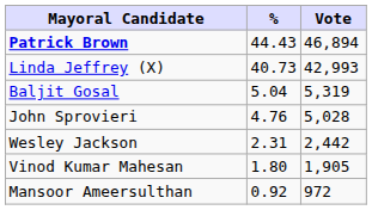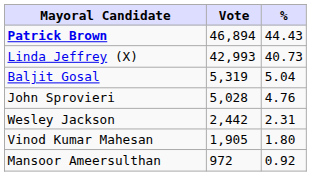 <table class="wikitable">
 <tr>
 <th style="background:#ddf; width:200px;">Mayoral Candidate</th>
+<th style="background:#ddf; width:50px;">Vote</th>
 <th style="background:#ddf; width:30px;">%</th>
-<th style="background:#ddf; width:50px;">Vote</th>
 </tr>
 <tr>
 <td><strong><a href='#'>Patrick Brown</a></strong></td>
+<td>46,894</td>
 <td>44.43</td>
-<td>46,894</td>
 </tr>
 <tr>
 <td><a href='#'>Linda Jeffrey</a> (X)</td>
+<td>42,993</td>
 <td>40.73</td>
-<td>42,993</td>
 </tr>
 <tr>
 <td><a href='#'>Baljit Gosal</a></td>
+<td>5,319</td>
 <td>5.04</td>
-<td>5,319</td>
 </tr>
 <tr>
 <td>John Sprovieri</td>
+<td>5,028</td>
 <td>4.76</td>
-<td>5,028</td>
 </tr>
 <tr>
 <td>Wesley Jackson</td>
+<td>2,442</td>
 <td>2.31</td>
-<td>2,442</td>
 </tr>
 <tr>
 <td>Vinod Kumar Mahesan</td>
+<td>1,905</td>
 <td>1.80</td>
-<td>1,905</td>
 </tr>
 <tr>
 <td>Mansoor Ameersulthan</td>
+<td>972</td>
 <td>0.92</td>
-<td>972</td>
 </tr>
 </table>
